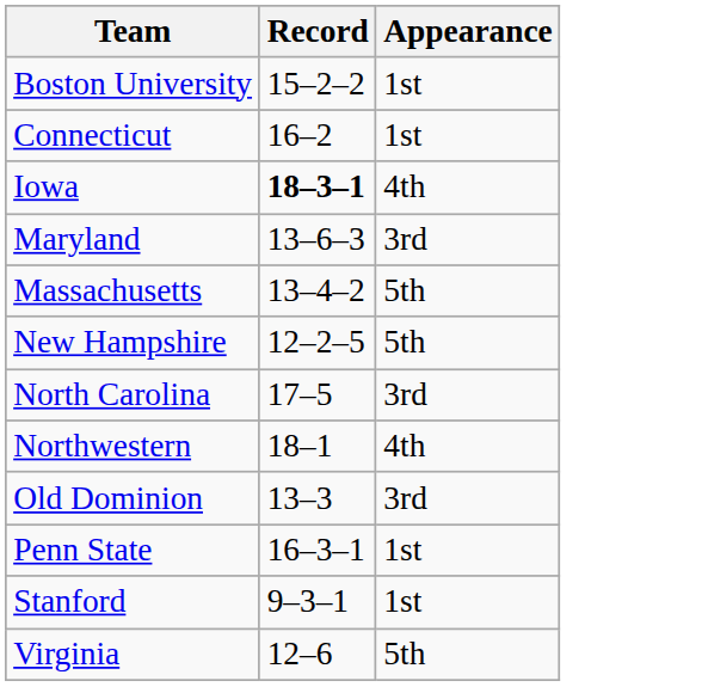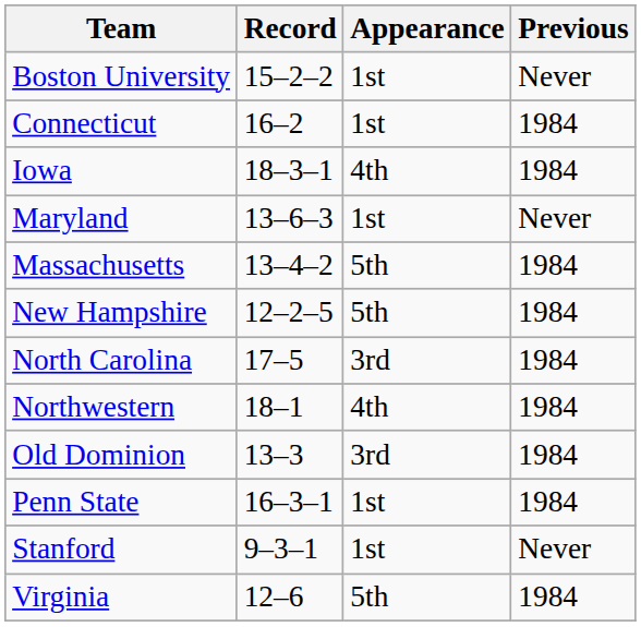 <table class="wikitable">
 <tr>
 <th>Team</th>
 <th>Record</th>
 <th>Appearance</th>
+<th>Previous</th>
 </tr>
 <tr>
 <td><a href='#'>Boston University</a></td>
 <td>15–2–2</td>
 <td>1st</td>
+<td>Never</td>
 </tr>
 <tr>
 <td><a href='#'>Connecticut</a></td>
 <td>16–2</td>
 <td>1st</td>
+<td>1984</td>
 </tr>
 <tr>
 <td><a href='#'>Iowa</a></td>
-<td><strong>18–3–1</strong></td>
+<td>18–3–1</td>
 <td>4th</td>
+<td>1984</td>
 </tr>
 <tr>
 <td><a href='#'>Maryland</a></td>
 <td>13–6–3</td>
-<td>3rd</td>
+<td>1st</td>
+<td>Never</td>
 </tr>
 <tr>
 <td><a href='#'>Massachusetts</a></td>
 <td>13–4–2</td>
 <td>5th</td>
+<td>1984</td>
 </tr>
 <tr>
 <td><a href='#'>New Hampshire</a></td>
 <td>12–2–5</td>
 <td>5th</td>
+<td>1984</td>
 </tr>
 <tr>
 <td><a href='#'>North Carolina</a></td>
 <td>17–5</td>
 <td>3rd</td>
+<td>1984</td>
 </tr>
 <tr>
 <td><a href='#'>Northwestern</a></td>
 <td>18–1</td>
 <td>4th</td>
+<td>1984</td>
 </tr>
 <tr>
 <td><a href='#'>Old Dominion</a></td>
 <td>13–3</td>
 <td>3rd</td>
+<td>1984</td>
 </tr>
 <tr>
 <td><a href='#'>Penn State</a></td>
 <td>16–3–1</td>
 <td>1st</td>
+<td>1984</td>
 </tr>
 <tr>
 <td><a href='#'>Stanford</a></td>
 <td>9–3–1</td>
 <td>1st</td>
+<td>Never</td>
 </tr>
 <tr>
 <td><a href='#'>Virginia</a></td>
 <td>12–6</td>
 <td>5th</td>
+<td>1984</td>
 </tr>
 </table>
